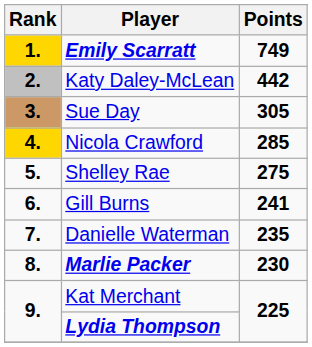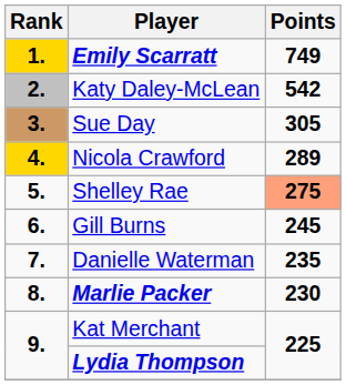 <table class="wikitable">
 <tr>
 <th width=35>Rank</th>
 <th width=140>Player</th>
 <th width=40>Points</th>
 </tr>
 <tr>
 <td align=center bgcolor=Gold><strong>1.</strong></td>
 <td><strong><em><a href='#'>Emily Scarratt</a></em></strong></td>
 <td align=center><strong>749</strong></td>
 </tr>
 <tr>
 <td align=center bgcolor=Silver><strong>2.</strong></td>
 <td><a href='#'>Katy Daley-McLean</a></td>
-<td align=center><strong>442</strong></td>
+<td align=center><strong>542</strong></td>
 </tr>
 <tr>
 <td align=center bgcolor=#cc9966><strong>3.</strong></td>
 <td><a href='#'>Sue Day</a></td>
 <td align=center><strong>305</strong></td>
 </tr>
 <tr>
 <td align=center style="background: gold;"><strong>4.</strong></td>
 <td><a href='#'>Nicola Crawford</a></td>
-<td align=center><strong>285</strong></td>
+<td align=center><strong>289</strong></td>
 </tr>
 <tr>
 <td align=center><strong>5.</strong></td>
 <td><a href='#'>Shelley Rae</a></td>
-<td align=center><strong>275</strong></td>
+<td align=center style="background: lightsalmon;"><strong>275</strong></td>
 </tr>
 <tr>
 <td align=center><strong>6.</strong></td>
 <td><a href='#'>Gill Burns</a></td>
-<td align=center><strong>241</strong></td>
+<td align=center><strong>245</strong></td>
 </tr>
 <tr>
 <td align=center><strong>7.</strong></td>
 <td><a href='#'>Danielle Waterman</a></td>
 <td align=center><strong>235</strong></td>
 </tr>
 <tr>
 <td align=center><strong>8.</strong></td>
 <td><strong><em><a href='#'>Marlie Packer</a></em></strong></td>
 <td align=center><strong>230</strong></td>
 </tr>
 <tr>
 <td rowspan=2 align=center><strong>9.</strong></td>
 <td><a href='#'>Kat Merchant</a></td>
 <td rowspan=2 align=center><strong>225</strong></td>
 </tr>
 <tr>
 <td><strong><em><a href='#'>Lydia Thompson</a></em></strong></td>
 </tr>
 <tr>
 </tr>
 </table>
